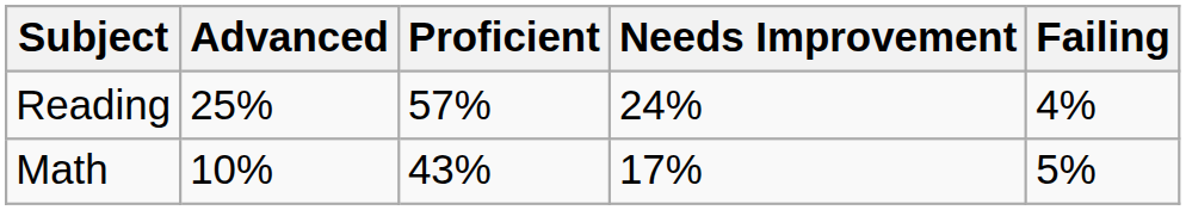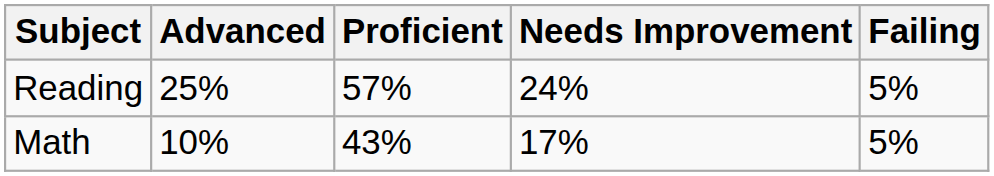 <table class="wikitable">
 <tr>
 <th>Subject</th>
 <th>Advanced</th>
 <th>Proficient</th>
 <th>Needs Improvement</th>
 <th>Failing</th>
 </tr>
 <tr>
 <td>Reading</td>
 <td>25%</td>
 <td>57%</td>
 <td>24%</td>
-<td>4%</td>
+<td>5%</td>
 </tr>
 <tr>
 <td>Math</td>
 <td>10%</td>
 <td>43%</td>
 <td>17%</td>
 <td>5%</td>
 </tr>
 </table>
